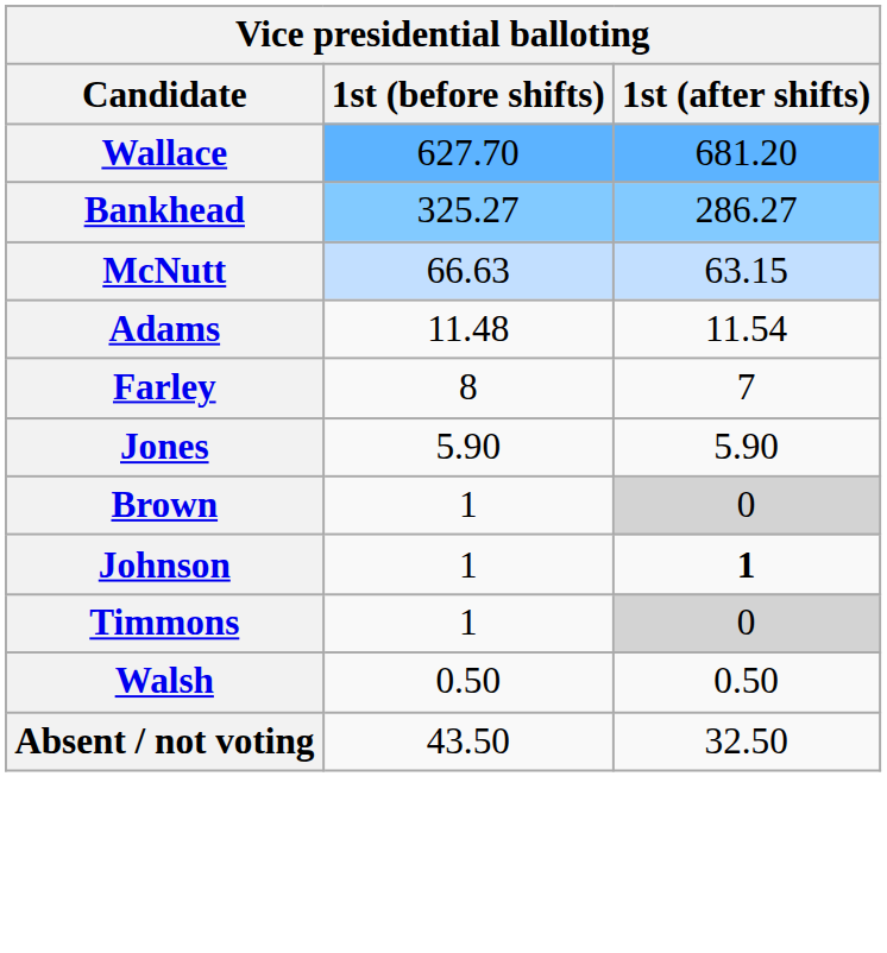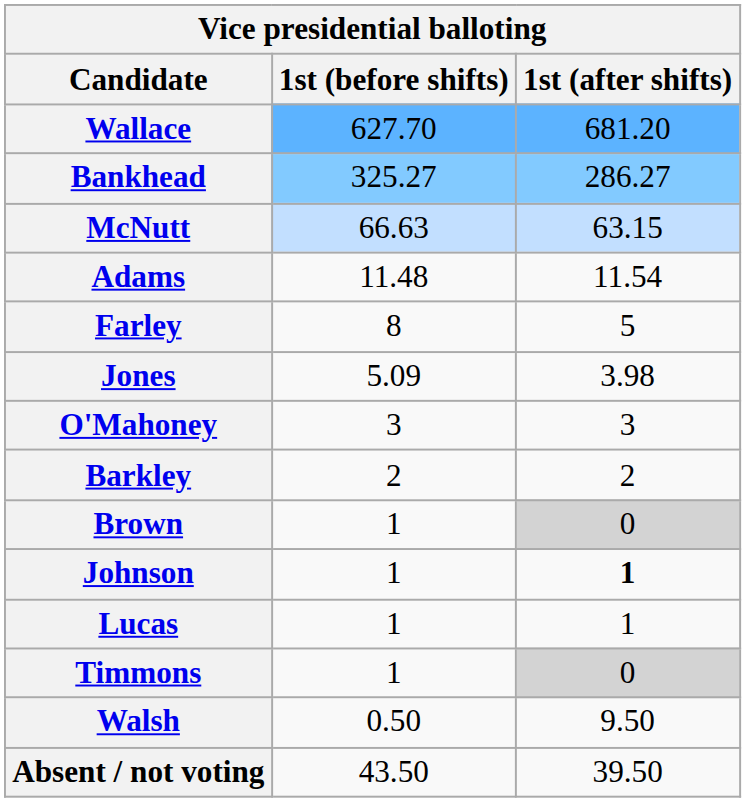 <table class="wikitable sortable" style="text-align:center">
 <tr>
 <th colspan="3"><strong>Vice presidential balloting</strong></th>
 </tr>
 <tr>
 <th>Candidate</th>
 <th>1st (before shifts)</th>
 <th>1st (after shifts)</th>
 </tr>
 <tr>
 <th><a href='#'>Wallace</a></th>
 <td style="background:#5cb3ff">627.70</td>
 <td style="background:#5cb3ff">681.20</td>
 </tr>
 <tr>
 <th><a href='#'>Bankhead</a></th>
 <td style="background:#82caff">325.27</td>
 <td style="background:#82caff">286.27</td>
 </tr>
 <tr>
 <th><a href='#'>McNutt</a></th>
 <td style="background:#c2dfff">66.63</td>
 <td style="background:#c2dfff">63.15</td>
 </tr>
 <tr>
 <th><a href='#'>Adams</a></th>
 <td>11.48</td>
 <td>11.54</td>
 </tr>
 <tr>
 <th><a href='#'>Farley</a></th>
 <td>8</td>
-<td>7</td>
+<td>5</td>
 </tr>
 <tr>
 <th><a href='#'>Jones</a></th>
-<td>5.90</td>
-<td>5.90</td>
+<td>5.09</td>
+<td>3.98</td>
+</tr>
+<tr>
+<th><a href='#'>O'Mahoney</a></th>
+<td>3</td>
+<td>3</td>
+</tr>
+<tr>
+<th><a href='#'>Barkley</a></th>
+<td>2</td>
+<td>2</td>
 </tr>
 <tr>
 <th><a href='#'>Brown</a></th>
 <td>1</td>
 <td style="background:#d3d3d3">0</td>
 </tr>
 <tr>
 <th><a href='#'>Johnson</a></th>
 <td>1</td>
 <td><strong>1</strong></td>
 </tr>
 <tr>
+<th><a href='#'>Lucas</a></th>
+<td>1</td>
+<td>1</td>
+</tr>
+<tr>
 <th><a href='#'>Timmons</a></th>
 <td>1</td>
 <td style="background:#d3d3d3">0</td>
 </tr>
 <tr>
 <th><a href='#'>Walsh</a></th>
 <td>0.50</td>
-<td>0.50</td>
+<td>9.50</td>
 </tr>
 <tr>
 <th>Absent / not voting</th>
 <td>43.50</td>
-<td>32.50</td>
+<td>39.50</td>
 </tr>
 </table>
